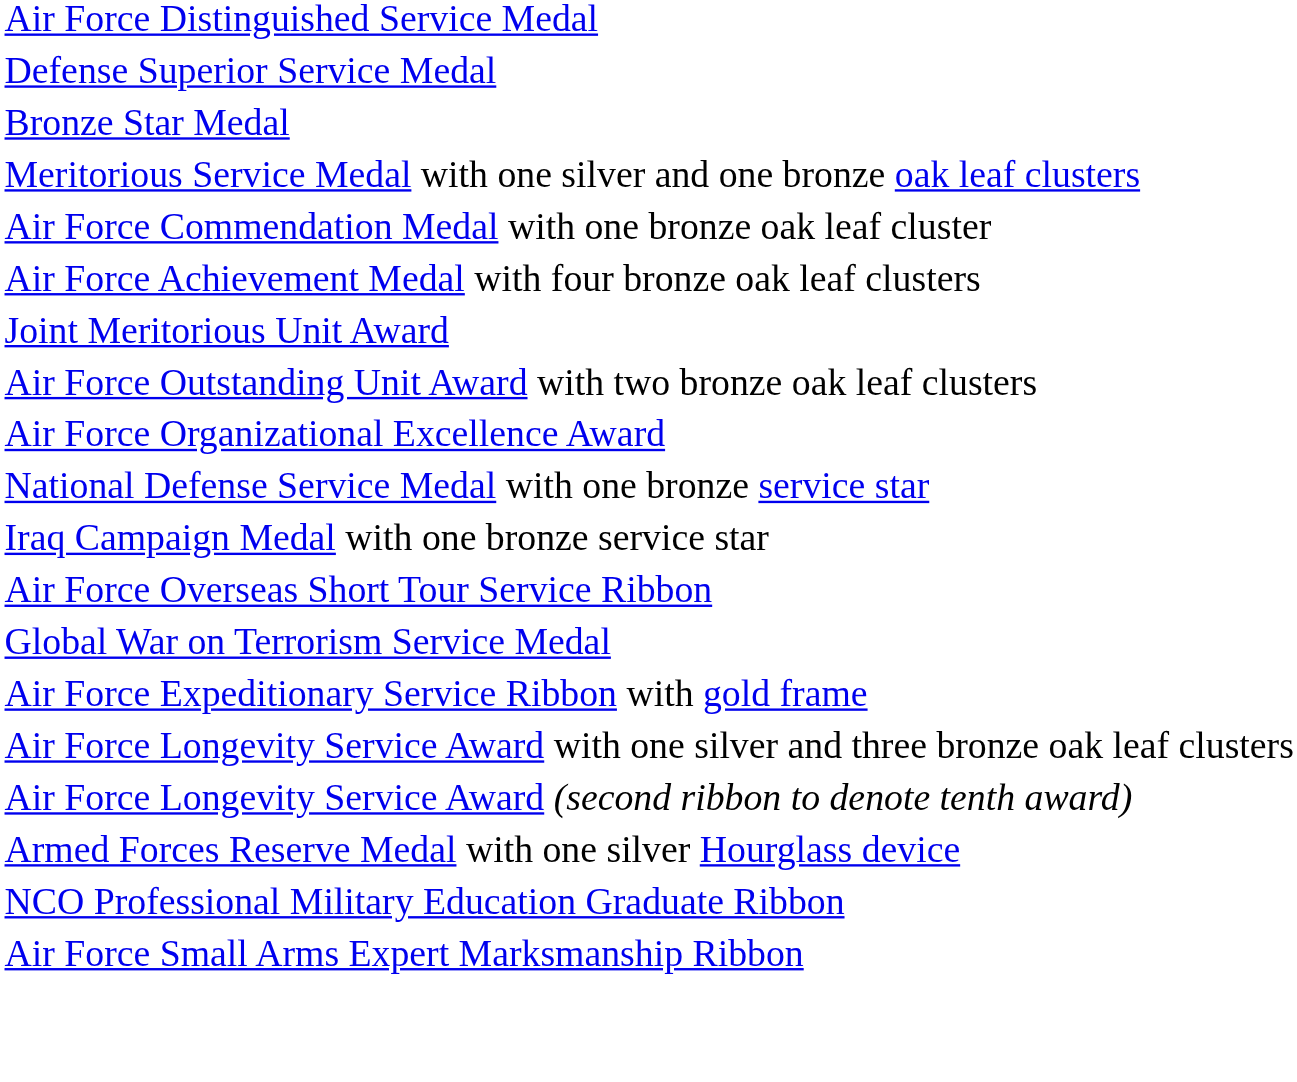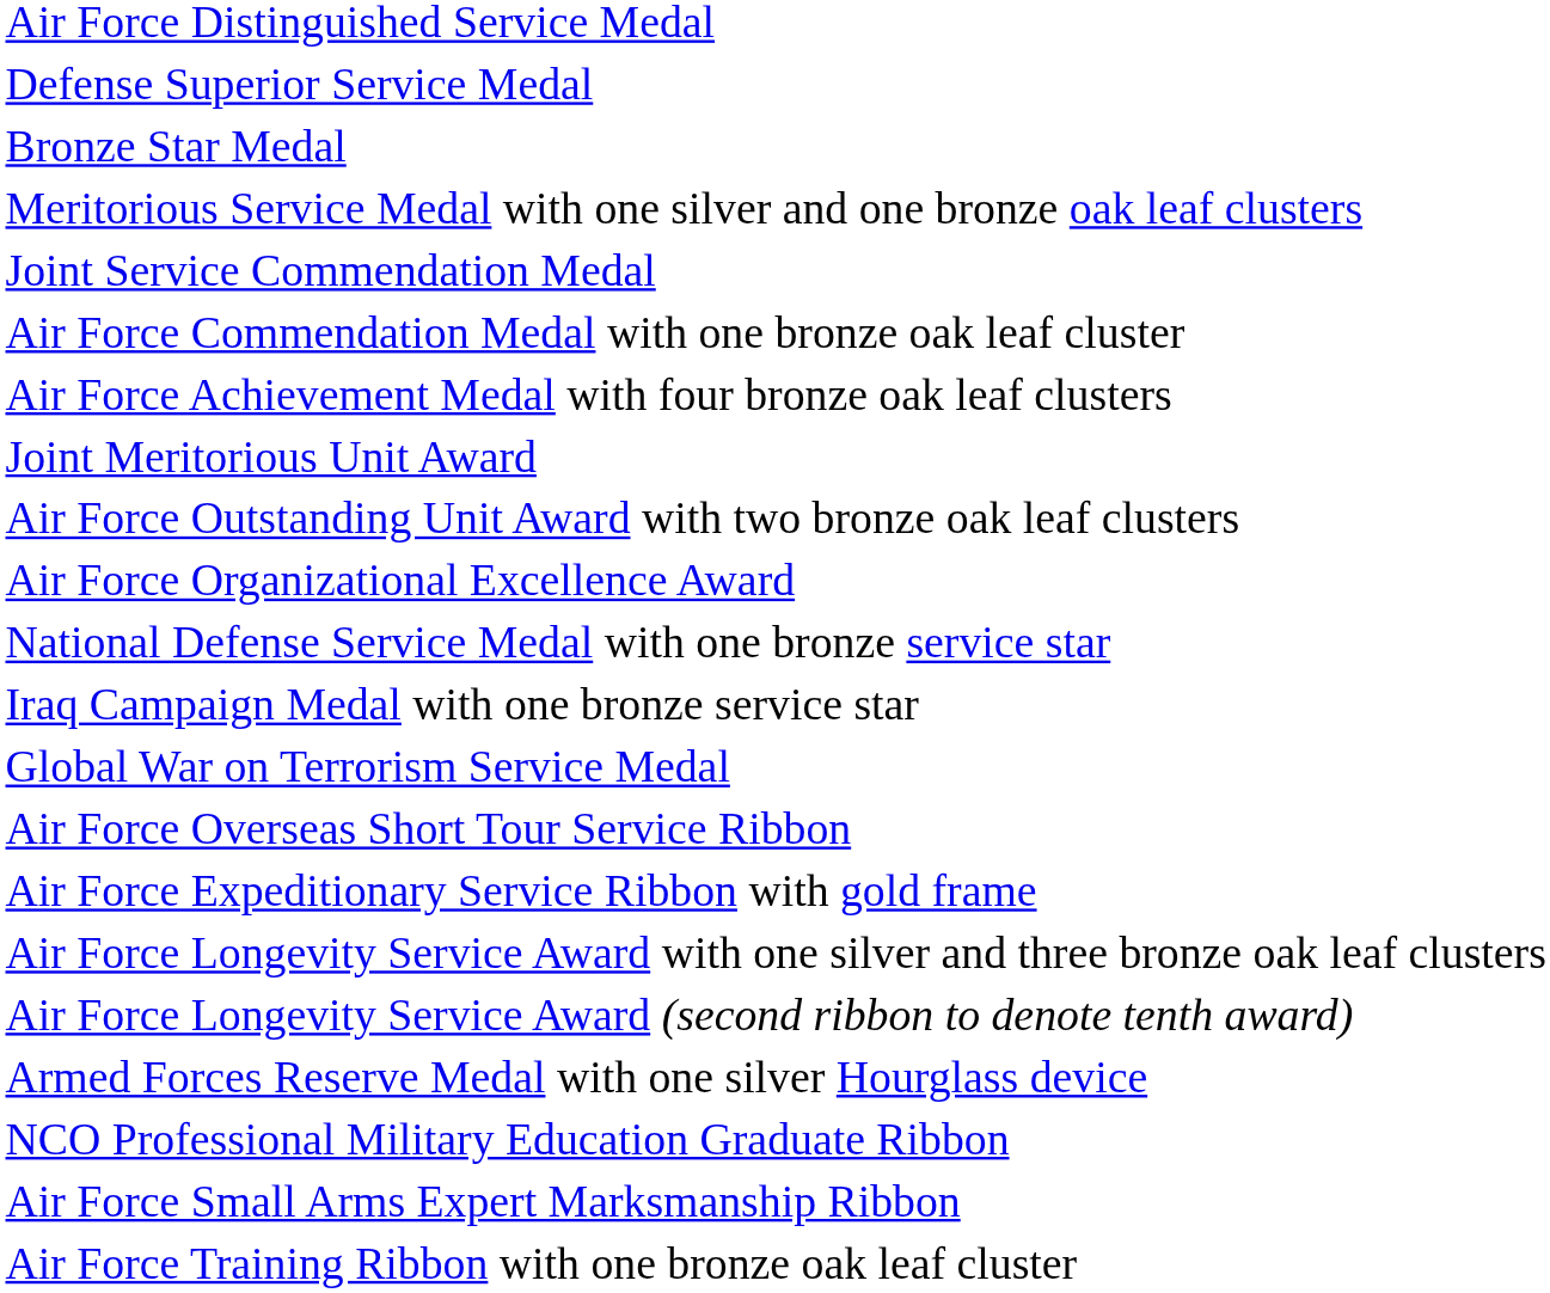 <table>
 <tr>
 <td></td>
 <td><a href='#'>Air Force Distinguished Service Medal</a></td>
 </tr>
 <tr>
 <td></td>
 <td><a href='#'>Defense Superior Service Medal</a></td>
 </tr>
 <tr>
 <td></td>
 <td><a href='#'>Bronze Star Medal</a></td>
 </tr>
 <tr>
 <td></td>
 <td><a href='#'>Meritorious Service Medal</a> with one silver and one bronze <a href='#'>oak leaf clusters</a></td>
+</tr>
+<tr>
+<td></td>
+<td><a href='#'>Joint Service Commendation Medal</a></td>
 </tr>
 <tr>
 <td></td>
 <td><a href='#'>Air Force Commendation Medal</a> with one bronze oak leaf cluster</td>
 </tr>
 <tr>
 <td></td>
 <td><a href='#'>Air Force Achievement Medal</a> with four bronze oak leaf clusters</td>
 </tr>
 <tr>
 <td></td>
 <td><a href='#'>Joint Meritorious Unit Award</a></td>
 </tr>
 <tr>
 <td></td>
 <td><a href='#'>Air Force Outstanding Unit Award</a> with two bronze oak leaf clusters</td>
 </tr>
 <tr>
 <td></td>
 <td><a href='#'>Air Force Organizational Excellence Award</a></td>
 </tr>
 <tr>
 <td></td>
 <td><a href='#'>National Defense Service Medal</a> with one bronze <a href='#'>service star</a></td>
 </tr>
 <tr>
 <td></td>
 <td><a href='#'>Iraq Campaign Medal</a> with one bronze service star</td>
 </tr>
 <tr>
 <td></td>
-<td><a href='#'>Air Force Overseas Short Tour Service Ribbon</a></td>
+<td><a href='#'>Global War on Terrorism Service Medal</a></td>
 </tr>
 <tr>
 <td></td>
-<td><a href='#'>Global War on Terrorism Service Medal</a></td>
+<td><a href='#'>Air Force Overseas Short Tour Service Ribbon</a></td>
 </tr>
 <tr>
 <td></td>
 <td><a href='#'>Air Force Expeditionary Service Ribbon</a> with <a href='#'>gold frame</a></td>
 </tr>
 <tr>
 <td></td>
 <td><a href='#'>Air Force Longevity Service Award</a> with one silver and three bronze oak leaf clusters</td>
 </tr>
 <tr>
 <td></td>
 <td><a href='#'>Air Force Longevity Service Award</a> <em>(second ribbon to denote tenth award)</em></td>
 </tr>
 <tr>
 <td></td>
 <td><a href='#'>Armed Forces Reserve Medal</a> with one silver <a href='#'>Hourglass device</a></td>
 </tr>
 <tr>
 <td></td>
 <td><a href='#'>NCO Professional Military Education Graduate Ribbon</a></td>
 </tr>
 <tr>
 <td></td>
 <td><a href='#'>Air Force Small Arms Expert Marksmanship Ribbon</a></td>
 </tr>
+<tr>
+<td></td>
+<td><a href='#'>Air Force Training Ribbon</a> with one bronze oak leaf cluster</td>
+</tr>
 </table>
